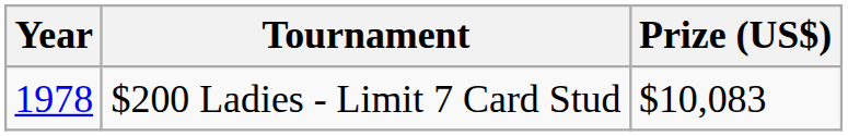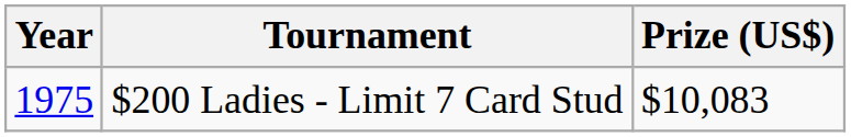 <table class="wikitable">
 <tr>
 <th>Year</th>
 <th>Tournament</th>
 <th>Prize (US$)</th>
 </tr>
 <tr>
-<td><a href='#'>1978</a></td>
+<td><a href='#'>1975</a></td>
 <td>$200 Ladies - Limit 7 Card Stud</td>
 <td>$10,083</td>
 </tr>
 </table>
